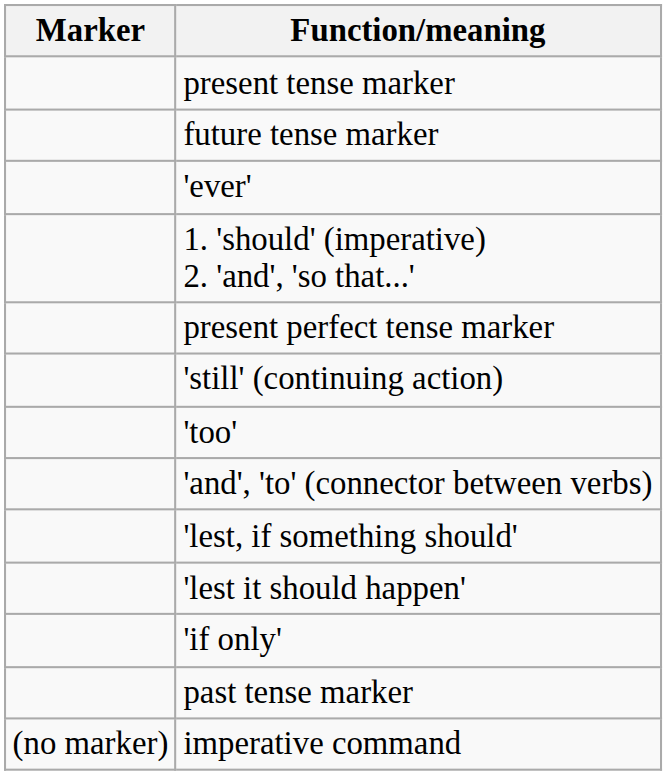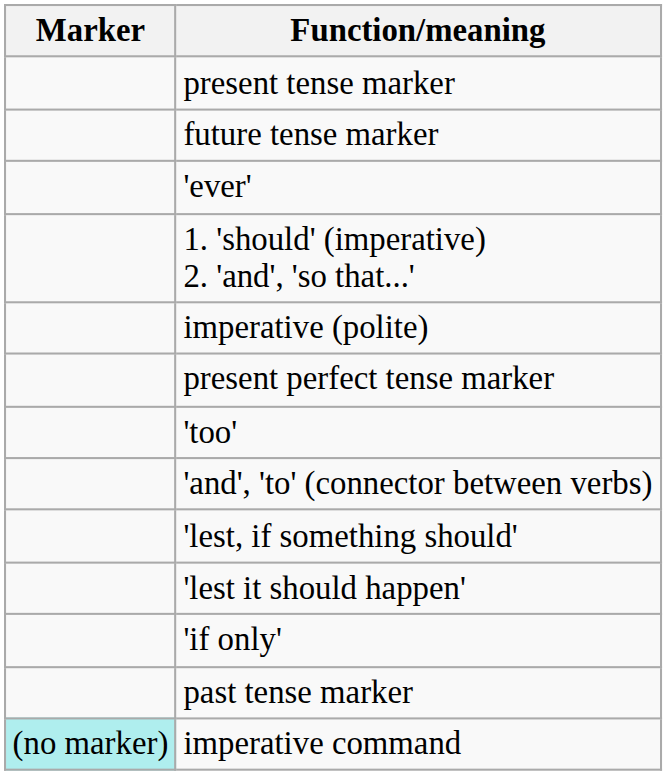 <table class="wikitable">
 <tr>
 <th>Marker</th>
 <th>Function/meaning</th>
 </tr>
 <tr>
 <td></td>
 <td>present tense marker</td>
 </tr>
 <tr>
 <td></td>
 <td>future tense marker</td>
 </tr>
 <tr>
 <td></td>
 <td>'ever'</td>
 </tr>
 <tr>
 <td></td>
 <td>1. 'should' (imperative)<br>2. 'and', 'so that...'</td>
 </tr>
 <tr>
 <td></td>
-<td>present perfect tense marker</td>
+<td>imperative (polite)</td>
 </tr>
 <tr>
 <td></td>
-<td>'still' (continuing action)</td>
+<td>present perfect tense marker</td>
 </tr>
 <tr>
 <td></td>
 <td>'too'</td>
 </tr>
 <tr>
 <td></td>
 <td>'and', 'to' (connector between verbs)</td>
 </tr>
 <tr>
 <td></td>
 <td>'lest, if something should'</td>
 </tr>
 <tr>
 <td></td>
 <td>'lest it should happen'</td>
 </tr>
 <tr>
 <td></td>
 <td>'if only'</td>
 </tr>
 <tr>
 <td></td>
 <td>past tense marker</td>
 </tr>
 <tr>
-<td>(no marker)</td>
+<td style="background: paleturquoise;">(no marker)</td>
 <td>imperative command</td>
 </tr>
 </table>
